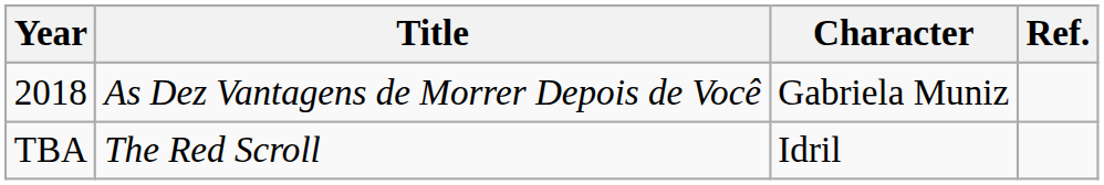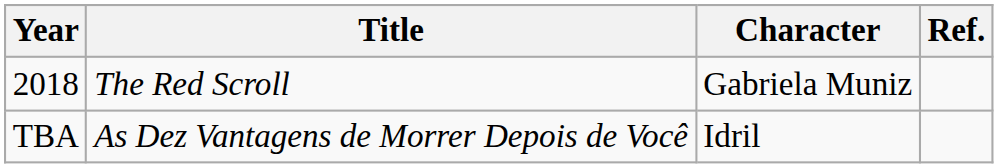 <table class="wikitable">
 <tr>
 <th>Year</th>
 <th>Title</th>
 <th>Character</th>
 <th>Ref.</th>
 </tr>
 <tr>
 <td>2018</td>
-<td><em>As Dez Vantagens de Morrer Depois de Você</em></td>
+<td><em>The Red Scroll</em></td>
 <td>Gabriela Muniz</td>
 <td></td>
 </tr>
 <tr>
 <td>TBA</td>
-<td><em>The Red Scroll</em></td>
+<td><em>As Dez Vantagens de Morrer Depois de Você</em></td>
 <td>Idril</td>
 <td></td>
 </tr>
 </table>
